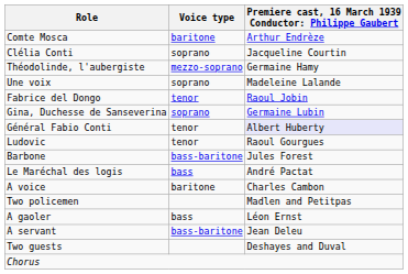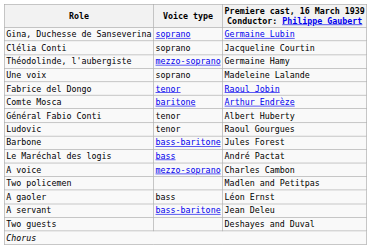 <table class="wikitable">
 <tr>
 <th>Role</th>
 <th>Voice type</th>
 <th>Premiere cast, 16 March 1939<br>Conductor: <a href='#'>Philippe Gaubert</a></th>
 </tr>
 <tr>
-<td>Comte Mosca</td>
-<td><a href='#'>baritone</a></td>
-<td><a href='#'>Arthur Endrèze</a></td>
+<td>Gina, Duchesse de Sanseverina</td>
+<td><a href='#'>soprano</a></td>
+<td><a href='#'>Germaine Lubin</a></td>
 </tr>
 <tr>
 <td>Clélia Conti</td>
 <td>soprano</td>
 <td>Jacqueline Courtin</td>
 </tr>
 <tr>
 <td>Théodolinde, l'aubergiste</td>
 <td><a href='#'>mezzo-soprano</a></td>
 <td>Germaine Hamy</td>
 </tr>
 <tr>
 <td>Une voix</td>
 <td>soprano</td>
 <td>Madeleine Lalande</td>
 </tr>
 <tr>
 <td>Fabrice del Dongo</td>
 <td><a href='#'>tenor</a></td>
 <td><a href='#'>Raoul Jobin</a></td>
 </tr>
 <tr>
-<td>Gina, Duchesse de Sanseverina</td>
-<td><a href='#'>soprano</a></td>
-<td><a href='#'>Germaine Lubin</a></td>
+<td>Comte Mosca</td>
+<td><a href='#'>baritone</a></td>
+<td><a href='#'>Arthur Endrèze</a></td>
 </tr>
 <tr>
 <td>Général Fabio Conti</td>
 <td>tenor</td>
-<td style="background: lavender;">Albert Huberty</td>
+<td>Albert Huberty</td>
 </tr>
 <tr>
 <td>Ludovic</td>
 <td>tenor</td>
 <td>Raoul Gourgues</td>
 </tr>
 <tr>
 <td>Barbone</td>
 <td><a href='#'>bass-baritone</a></td>
 <td>Jules Forest</td>
 </tr>
 <tr>
 <td>Le Maréchal des logis</td>
 <td><a href='#'>bass</a></td>
 <td>André Pactat</td>
 </tr>
 <tr>
 <td>A voice</td>
-<td>baritone</td>
+<td><a href='#'>mezzo-soprano</a></td>
 <td>Charles Cambon</td>
 </tr>
 <tr>
 <td>Two policemen</td>
 <td></td>
 <td>Madlen and Petitpas</td>
 </tr>
 <tr>
 <td>A gaoler</td>
 <td>bass</td>
 <td>Léon Ernst</td>
 </tr>
 <tr>
 <td>A servant</td>
 <td><a href='#'>bass-baritone</a></td>
 <td>Jean Deleu</td>
 </tr>
 <tr>
 <td>Two guests</td>
 <td></td>
 <td>Deshayes and Duval</td>
 </tr>
 <tr>
 <td colspan="3"><em>Chorus</em></td>
 </tr>
 </table>
